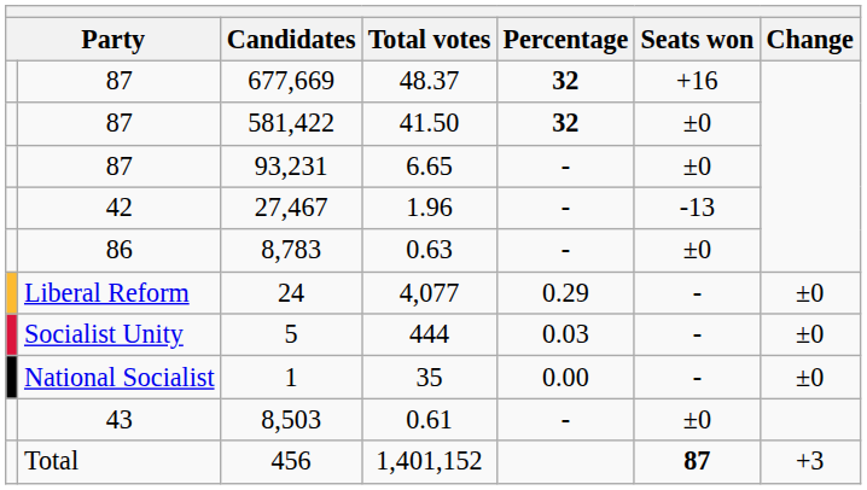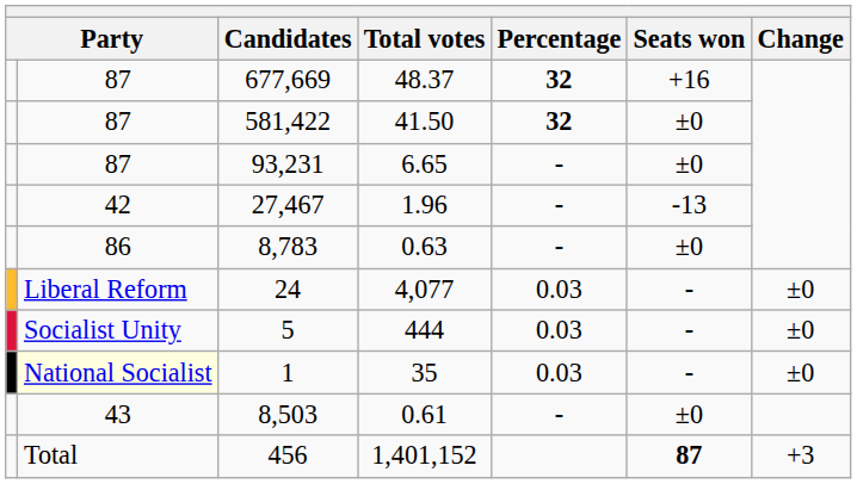 <table class=wikitable>
 <tr>
 <th colspan=7></th>
 </tr>
 <tr>
 <th colspan=2>Party</th>
 <th align=center>Candidates</th>
 <th align=right>Total votes</th>
 <th align=right>Percentage</th>
 <th align=center>Seats won</th>
 <th align=center>Change</th>
 </tr>
 <tr>
 <td></td>
 <td align=center>87</td>
 <td align=center>677,669</td>
 <td align=center>48.37</td>
 <td align=center><strong>32</strong></td>
 <td align=center>+16</td>
 </tr>
 <tr>
 <td></td>
 <td align=center>87</td>
 <td align=center>581,422</td>
 <td align=center>41.50</td>
 <td align=center><strong>32</strong></td>
 <td align=center>±0</td>
 </tr>
 <tr>
 <td></td>
 <td align=center>87</td>
 <td align=center>93,231</td>
 <td align=center>6.65</td>
 <td align=center><strong>-</strong></td>
 <td align=center>±0</td>
 </tr>
 <tr>
 <td></td>
 <td align=center>42</td>
 <td align=center>27,467</td>
 <td align=center>1.96</td>
 <td align=center><strong>-</strong></td>
 <td align=center>-13</td>
 </tr>
 <tr>
 <td></td>
 <td align=center>86</td>
 <td align=center>8,783</td>
 <td align=center>0.63</td>
 <td align=center><strong>-</strong></td>
 <td align=center>±0</td>
 </tr>
 <tr>
 <td bgcolor=#FDBB30></td>
 <td><a href='#'>Liberal Reform</a></td>
 <td align=center>24</td>
 <td align=center>4,077</td>
-<td align=center>0.29</td>
+<td align=center>0.03</td>
 <td align=center><strong>-</strong></td>
 <td align=center>±0</td>
 </tr>
 <tr>
 <td bgcolor=#DC143C></td>
 <td><a href='#'>Socialist Unity</a></td>
 <td align=center>5</td>
 <td align=center>444</td>
 <td align=center>0.03</td>
 <td align=center><strong>-</strong></td>
 <td align=center>±0</td>
 </tr>
 <tr>
 <td bgcolor=#000000></td>
-<td><a href='#'>National Socialist</a></td>
+<td style="background: lightyellow;"><a href='#'>National Socialist</a></td>
 <td align=center>1</td>
 <td align=center>35</td>
-<td align=center>0.00</td>
+<td align=center>0.03</td>
 <td align=center><strong>-</strong></td>
 <td align=center>±0</td>
 </tr>
 <tr>
 <td></td>
 <td align=center>43</td>
 <td align=center>8,503</td>
 <td align=center>0.61</td>
 <td align=center><strong>-</strong></td>
 <td align=center>±0</td>
 </tr>
 <tr>
 <td></td>
 <td>Total</td>
 <td align=center>456</td>
 <td align=center>1,401,152</td>
 <td align=center></td>
 <td align=center><strong>87</strong></td>
 <td align=center>+3</td>
 </tr>
 </table>
